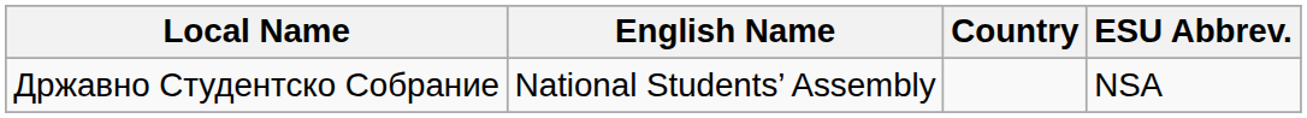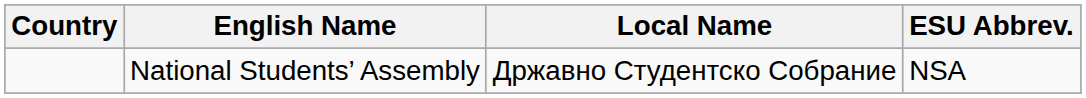 <table class="wikitable">
 <tr>
+<th>Country</th>
+<th>English Name</th>
 <th>Local Name</th>
-<th>English Name</th>
-<th>Country</th>
 <th>ESU Abbrev.</th>
 </tr>
 <tr>
+<td></td>
+<td>National Students’ Assembly</td>
 <td>Државно Студентско Собрание</td>
-<td>National Students’ Assembly</td>
-<td></td>
 <td>NSA</td>
 </tr>
 </table>
